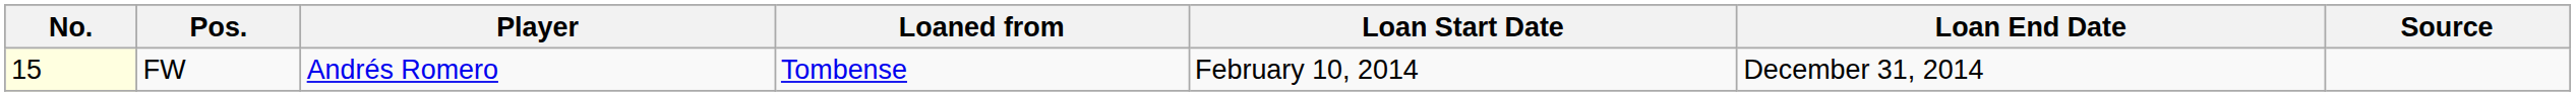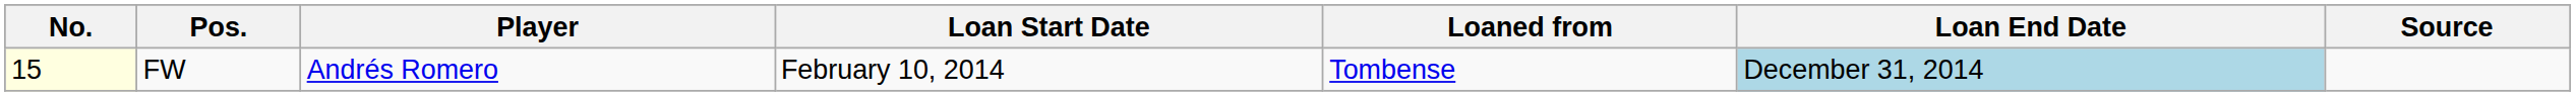 <table class="wikitable sortable" style="width:90%; text-align:center; font-size:95%; text-align:left;">
 <tr>
 <th><strong>No.</strong></th>
 <th><strong>Pos.</strong></th>
 <th><strong>Player</strong></th>
+<th><strong>Loan Start Date</strong></th>
 <th><strong>Loaned from</strong></th>
-<th><strong>Loan Start Date</strong></th>
 <th><strong>Loan End Date</strong></th>
 <th><strong>Source</strong></th>
 </tr>
 <tr>
 <td style="background: lightyellow;">15</td>
 <td>FW</td>
 <td> <a href='#'>Andrés Romero</a></td>
+<td>February 10, 2014</td>
 <td> <a href='#'>Tombense</a></td>
-<td>February 10, 2014</td>
-<td>December 31, 2014</td>
+<td style="background: lightblue;">December 31, 2014</td>
 <td></td>
 </tr>
 </table>
